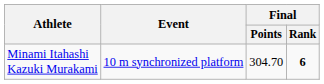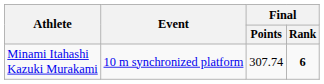 <table class="wikitable" style="font-size:90%;">
 <tr>
 <th rowspan=2>Athlete</th>
 <th rowspan=2>Event</th>
 <th colspan=2>Final</th>
 </tr>
 <tr style="font-size:95%">
 <th>Points</th>
 <th>Rank</th>
 </tr>
 <tr align=center>
 <td align=left><a href='#'>Minami Itahashi</a><br><a href='#'>Kazuki Murakami</a></td>
 <td align=left><a href='#'>10 m synchronized platform</a></td>
-<td>304.70</td>
+<td>307.74</td>
 <td><strong>6</strong></td>
 </tr>
 </table>
